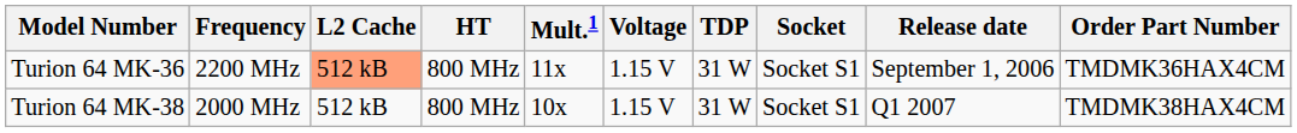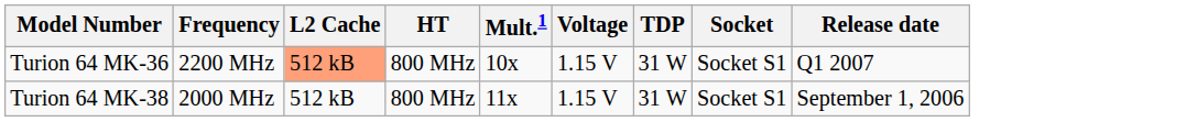 <table class="wikitable">
 <tr>
 <th>Model Number</th>
 <th>Frequency</th>
 <th>L2 Cache</th>
 <th>HT</th>
 <th>Mult.<sup><a href='#'>1</a></sup></th>
 <th>Voltage</th>
 <th>TDP</th>
 <th>Socket</th>
 <th>Release date</th>
-<th>Order Part Number</th>
 </tr>
 <tr>
 <td>Turion 64 MK-36</td>
 <td>2200 MHz</td>
 <td style="background: lightsalmon;">512 kB</td>
 <td>800 MHz</td>
-<td>11x</td>
+<td>10x</td>
 <td>1.15 V</td>
 <td>31 W</td>
 <td>Socket S1</td>
-<td>September 1, 2006</td>
-<td>TMDMK36HAX4CM</td>
+<td>Q1 2007</td>
 </tr>
 <tr>
 <td>Turion 64 MK-38</td>
 <td>2000 MHz</td>
 <td>512 kB</td>
 <td>800 MHz</td>
-<td>10x</td>
+<td>11x</td>
 <td>1.15 V</td>
 <td>31 W</td>
 <td>Socket S1</td>
-<td>Q1 2007</td>
-<td>TMDMK38HAX4CM</td>
+<td>September 1, 2006</td>
 </tr>
 </table>
